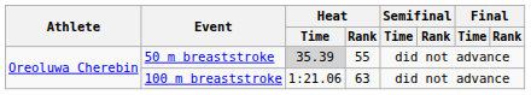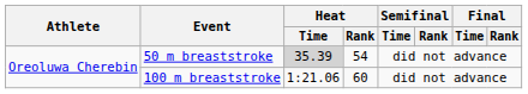 <table class=wikitable style="font-size:90%">
 <tr>
 <th rowspan="2">Athlete</th>
 <th rowspan="2">Event</th>
 <th colspan="2">Heat</th>
 <th colspan="2">Semifinal</th>
 <th colspan="2">Final</th>
 </tr>
 <tr style="font-size:95%">
 <th>Time</th>
 <th>Rank</th>
 <th>Time</th>
 <th>Rank</th>
 <th>Time</th>
 <th>Rank</th>
 </tr>
 <tr align=center>
 <td align=left rowspan=2><a href='#'>Oreoluwa Cherebin</a></td>
 <td align=left><a href='#'>50 m breaststroke</a></td>
 <td style="background: lightgrey;">35.39</td>
-<td>55</td>
+<td>54</td>
 <td colspan=4>did not advance</td>
 </tr>
 <tr align=center>
 <td align=left><a href='#'>100 m breaststroke</a></td>
 <td>1:21.06</td>
-<td>63</td>
+<td>60</td>
 <td colspan=4>did not advance</td>
 </tr>
 </table>
